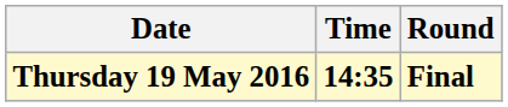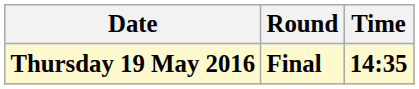 <table class="wikitable">
 <tr>
 <th>Date</th>
+<th>Round</th>
 <th>Time</th>
-<th>Round</th>
 </tr>
 <tr>
 <td style=background:lemonchiffon><strong>Thursday 19 May 2016</strong></td>
+<td style=background:lemonchiffon><strong>Final</strong></td>
 <td style=background:lemonchiffon><strong>14:35</strong></td>
-<td style=background:lemonchiffon><strong>Final</strong></td>
 </tr>
 </table>
